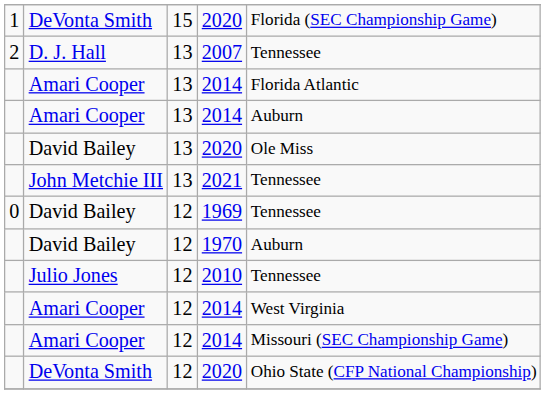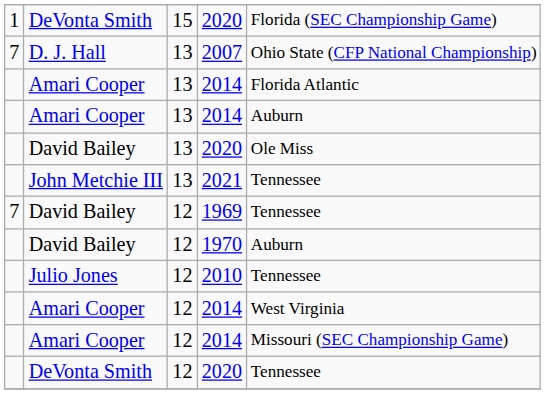 <table class="wikitable">
 <tr>
 </tr>
 <tr>
 <td>1</td>
 <td><a href='#'>DeVonta Smith</a></td>
 <td>15</td>
 <td><a href='#'>2020</a></td>
 <td style="font-size:85%;">Florida (<a href='#'>SEC Championship Game</a>)</td>
 </tr>
 <tr>
-<td>2</td>
+<td>7</td>
 <td><a href='#'>D. J. Hall</a></td>
 <td>13</td>
 <td><a href='#'>2007</a></td>
-<td style="font-size:85%;">Tennessee</td>
+<td style="font-size:85%;">Ohio State (<a href='#'>CFP National Championship</a>)</td>
 </tr>
 <tr>
 <td></td>
 <td><a href='#'>Amari Cooper</a></td>
 <td>13</td>
 <td><a href='#'>2014</a></td>
 <td style="font-size:85%;">Florida Atlantic</td>
 </tr>
 <tr>
 <td></td>
 <td><a href='#'>Amari Cooper</a></td>
 <td>13</td>
 <td><a href='#'>2014</a></td>
 <td style="font-size:85%;">Auburn</td>
 </tr>
 <tr>
 <td></td>
 <td>David Bailey</td>
 <td>13</td>
 <td><a href='#'>2020</a></td>
 <td style="font-size:85%;">Ole Miss</td>
 </tr>
 <tr>
 <td></td>
 <td><a href='#'>John Metchie III</a></td>
 <td>13</td>
 <td><a href='#'>2021</a></td>
 <td style="font-size:85%;">Tennessee</td>
 </tr>
 <tr>
-<td>0</td>
+<td>7</td>
 <td>David Bailey</td>
 <td>12</td>
 <td><a href='#'>1969</a></td>
 <td style="font-size:85%;">Tennessee</td>
 </tr>
 <tr>
 <td></td>
 <td>David Bailey</td>
 <td>12</td>
 <td><a href='#'>1970</a></td>
 <td style="font-size:85%;">Auburn</td>
 </tr>
 <tr>
 <td></td>
 <td><a href='#'>Julio Jones</a></td>
 <td>12</td>
 <td><a href='#'>2010</a></td>
 <td style="font-size:85%;">Tennessee</td>
 </tr>
 <tr>
 <td></td>
 <td><a href='#'>Amari Cooper</a></td>
 <td>12</td>
 <td><a href='#'>2014</a></td>
 <td style="font-size:85%;">West Virginia</td>
 </tr>
 <tr>
 <td></td>
 <td><a href='#'>Amari Cooper</a></td>
 <td>12</td>
 <td><a href='#'>2014</a></td>
 <td style="font-size:85%;">Missouri (<a href='#'>SEC Championship Game</a>)</td>
 </tr>
 <tr>
 <td></td>
 <td><a href='#'>DeVonta Smith</a></td>
 <td>12</td>
 <td><a href='#'>2020</a></td>
-<td style="font-size:85%;">Ohio State (<a href='#'>CFP National Championship</a>)</td>
+<td style="font-size:85%;">Tennessee</td>
 </tr>
 <tr>
 </tr>
 </table>
